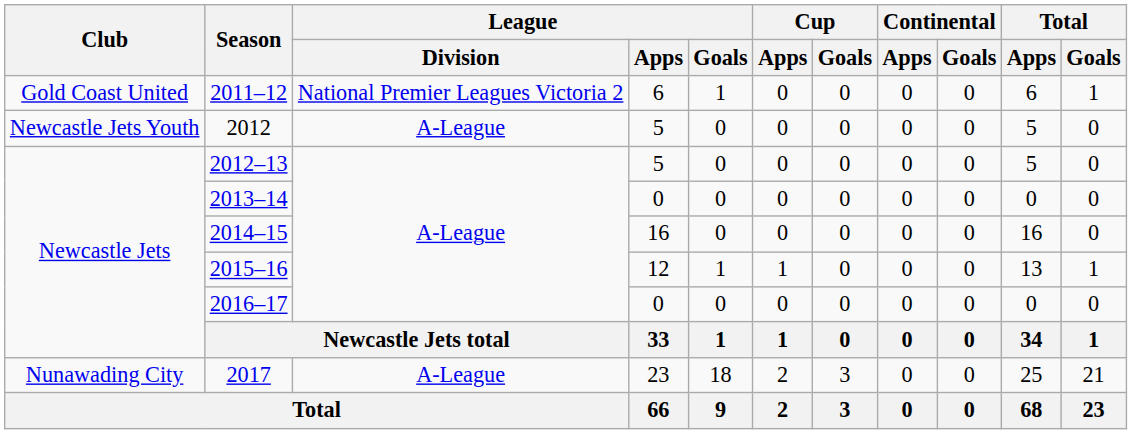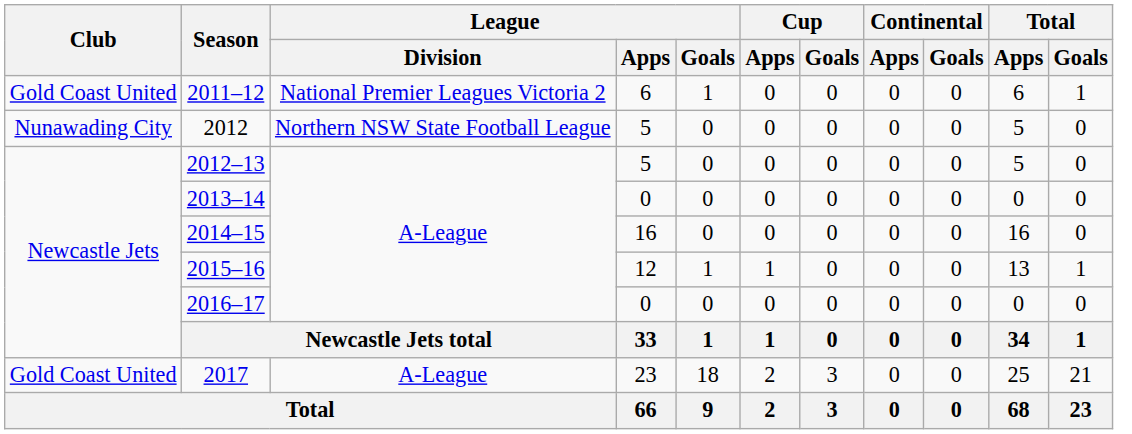 <table class="wikitable" style="text-align: center;">
 <tr>
 <th rowspan="2">Club</th>
 <th rowspan="2">Season</th>
 <th colspan="3">League</th>
 <th colspan="2">Cup</th>
 <th colspan="2">Continental</th>
 <th colspan="2">Total</th>
 </tr>
 <tr>
 <th>Division</th>
 <th>Apps</th>
 <th>Goals</th>
 <th>Apps</th>
 <th>Goals</th>
 <th>Apps</th>
 <th>Goals</th>
 <th>Apps</th>
 <th>Goals</th>
 </tr>
 <tr>
 <td rowspan="1" valign="center"><a href='#'>Gold Coast United</a></td>
 <td><a href='#'>2011–12</a></td>
 <td><a href='#'>National Premier Leagues Victoria 2</a></td>
 <td>6</td>
 <td>1</td>
 <td>0</td>
 <td>0</td>
 <td>0</td>
 <td>0</td>
 <td>6</td>
 <td>1</td>
 </tr>
 <tr>
-<td><a href='#'>Newcastle Jets Youth</a></td>
+<td><a href='#'>Nunawading City</a></td>
 <td>2012</td>
-<td><a href='#'>A-League</a></td>
+<td><a href='#'>Northern NSW State Football League</a></td>
 <td>5</td>
 <td>0</td>
 <td>0</td>
 <td>0</td>
 <td>0</td>
 <td>0</td>
 <td>5</td>
 <td>0</td>
 </tr>
 <tr>
 <td rowspan=6><a href='#'>Newcastle Jets</a></td>
 <td><a href='#'>2012–13</a></td>
 <td rowspan=5><a href='#'>A-League</a></td>
 <td>5</td>
 <td>0</td>
 <td>0</td>
 <td>0</td>
 <td>0</td>
 <td>0</td>
 <td>5</td>
 <td>0</td>
 </tr>
 <tr>
 <td><a href='#'>2013–14</a></td>
 <td>0</td>
 <td>0</td>
 <td>0</td>
 <td>0</td>
 <td>0</td>
 <td>0</td>
 <td>0</td>
 <td>0</td>
 </tr>
 <tr>
 <td><a href='#'>2014–15</a></td>
 <td>16</td>
 <td>0</td>
 <td>0</td>
 <td>0</td>
 <td>0</td>
 <td>0</td>
 <td>16</td>
 <td>0</td>
 </tr>
 <tr>
 <td><a href='#'>2015–16</a></td>
 <td>12</td>
 <td>1</td>
 <td>1</td>
 <td>0</td>
 <td>0</td>
 <td>0</td>
 <td>13</td>
 <td>1</td>
 </tr>
 <tr>
 <td><a href='#'>2016–17</a></td>
 <td>0</td>
 <td>0</td>
 <td>0</td>
 <td>0</td>
 <td>0</td>
 <td>0</td>
 <td>0</td>
 <td>0</td>
 </tr>
 <tr>
 <th colspan=2>Newcastle Jets total</th>
 <th>33</th>
 <th>1</th>
 <th>1</th>
 <th>0</th>
 <th>0</th>
 <th>0</th>
 <th>34</th>
 <th>1</th>
 </tr>
 <tr>
-<td><a href='#'>Nunawading City</a></td>
+<td rowspan="1" valign="center"><a href='#'>Gold Coast United</a></td>
 <td><a href='#'>2017</a></td>
 <td><a href='#'>A-League</a></td>
 <td>23</td>
 <td>18</td>
 <td>2</td>
 <td>3</td>
 <td>0</td>
 <td>0</td>
 <td>25</td>
 <td>21</td>
 </tr>
 <tr>
 <th colspan=3>Total</th>
 <th>66</th>
 <th>9</th>
 <th>2</th>
 <th>3</th>
 <th>0</th>
 <th>0</th>
 <th>68</th>
 <th>23</th>
 </tr>
 </table>
